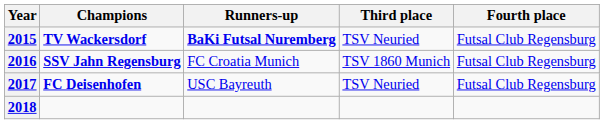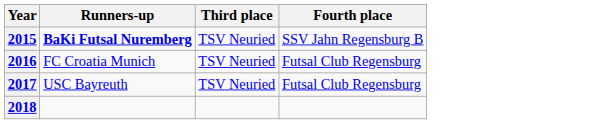 <table class="wikitable">
 <tr>
 <th>Year</th>
-<th>Champions</th>
 <th>Runners-up</th>
 <th>Third place</th>
 <th>Fourth place</th>
 </tr>
 <tr>
 <th><a href='#'>2015</a></th>
-<td><strong><a href='#'>TV Wackersdorf</a></strong></td>
 <td><strong><a href='#'>BaKi Futsal Nuremberg</a></strong></td>
+<td><a href='#'>TSV Neuried</a></td>
+<td><a href='#'>SSV Jahn Regensburg B</a></td>
+</tr>
+<tr>
+<th><a href='#'>2016</a></th>
+<td><a href='#'>FC Croatia Munich</a></td>
 <td><a href='#'>TSV Neuried</a></td>
 <td><a href='#'>Futsal Club Regensburg</a></td>
 </tr>
 <tr>
-<th><a href='#'>2016</a></th>
-<td><strong><a href='#'>SSV Jahn Regensburg</a></strong></td>
-<td><a href='#'>FC Croatia Munich</a></td>
-<td><a href='#'>TSV 1860 Munich</a></td>
-<td><a href='#'>Futsal Club Regensburg</a></td>
-</tr>
-<tr>
 <th><a href='#'>2017</a></th>
-<td><strong><a href='#'>FC Deisenhofen</a></strong></td>
 <td><a href='#'>USC Bayreuth</a></td>
 <td><a href='#'>TSV Neuried</a></td>
 <td><a href='#'>Futsal Club Regensburg</a></td>
 </tr>
 <tr>
 <th><a href='#'>2018</a></th>
 <td></td>
 <td></td>
 <td></td>
-<td></td>
 </tr>
 </table>
